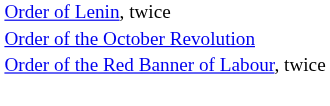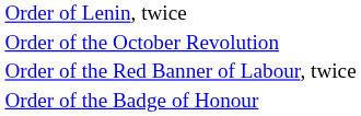 <table>
 <tr>
 <td></td>
 <td><a href='#'>Order of Lenin</a>, twice</td>
 </tr>
 <tr>
 <td></td>
 <td><a href='#'>Order of the October Revolution</a></td>
 </tr>
 <tr>
 <td></td>
 <td><a href='#'>Order of the Red Banner of Labour</a>, twice</td>
 </tr>
 <tr>
+<td></td>
+<td><a href='#'>Order of the Badge of Honour</a></td>
+</tr>
+<tr>
 </tr>
 </table>
